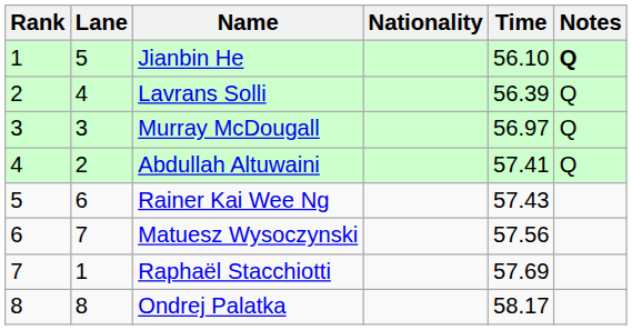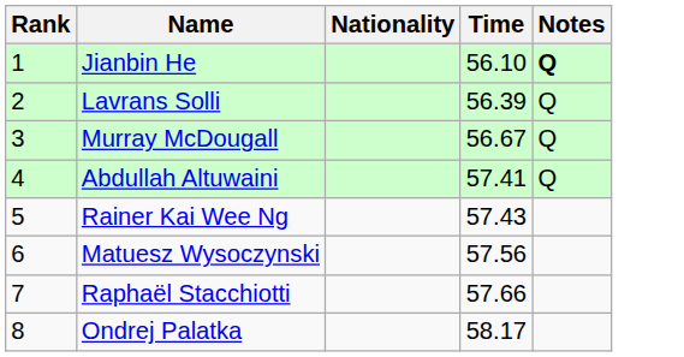 <table class="wikitable">
 <tr>
 <th>Rank</th>
-<th>Lane</th>
 <th>Name</th>
 <th>Nationality</th>
 <th>Time</th>
 <th>Notes</th>
 </tr>
 <tr bgcolor=ccffcc>
 <td>1</td>
-<td>5</td>
 <td><a href='#'>Jianbin He</a></td>
 <td></td>
 <td>56.10</td>
 <td><strong>Q</strong></td>
 </tr>
 <tr bgcolor=ccffcc>
 <td>2</td>
-<td>4</td>
 <td><a href='#'>Lavrans Solli</a></td>
 <td></td>
 <td>56.39</td>
 <td>Q</td>
 </tr>
 <tr bgcolor=ccffcc>
 <td>3</td>
-<td>3</td>
 <td><a href='#'>Murray McDougall</a></td>
 <td></td>
-<td>56.97</td>
+<td>56.67</td>
 <td>Q</td>
 </tr>
 <tr bgcolor=ccffcc>
 <td>4</td>
-<td>2</td>
 <td><a href='#'>Abdullah Altuwaini</a></td>
 <td></td>
 <td>57.41</td>
 <td>Q</td>
 </tr>
 <tr>
 <td>5</td>
-<td>6</td>
 <td><a href='#'>Rainer Kai Wee Ng</a></td>
 <td></td>
 <td>57.43</td>
 <td></td>
 </tr>
 <tr>
 <td>6</td>
-<td>7</td>
 <td><a href='#'>Matuesz Wysoczynski</a></td>
 <td></td>
 <td>57.56</td>
 <td></td>
 </tr>
 <tr>
 <td>7</td>
-<td>1</td>
 <td><a href='#'>Raphaël Stacchiotti</a></td>
 <td></td>
-<td>57.69</td>
+<td>57.66</td>
 <td></td>
 </tr>
 <tr>
-<td>8</td>
 <td>8</td>
 <td><a href='#'>Ondrej Palatka</a></td>
 <td></td>
 <td>58.17</td>
 <td></td>
 </tr>
 </table>
